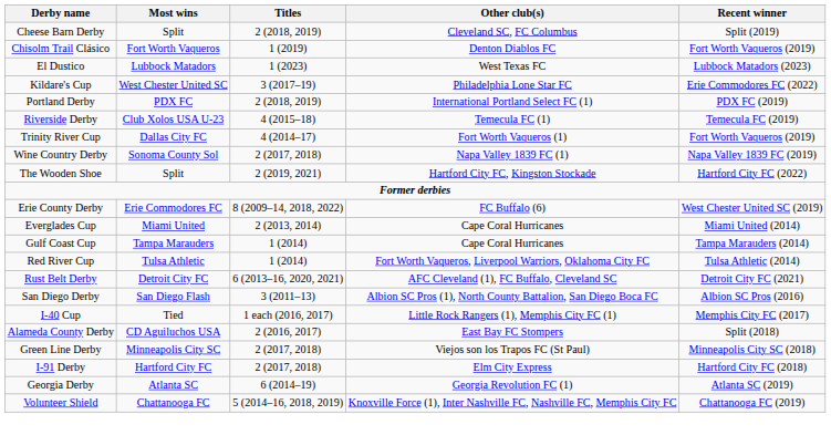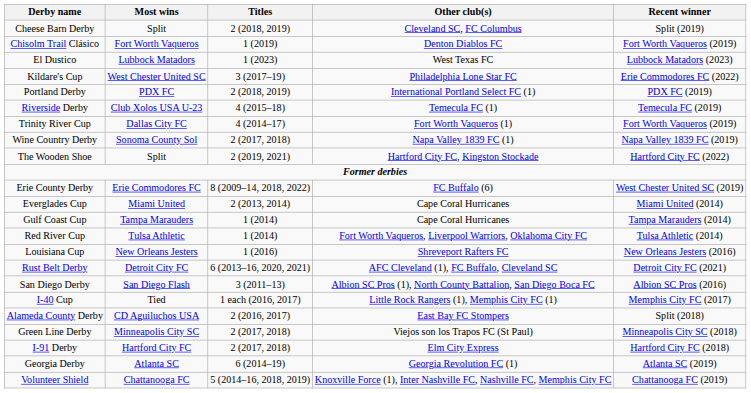 <table class="wikitable" style="text-align:center;">
 <tr>
 <th>Derby name</th>
 <th>Most wins</th>
 <th>Titles</th>
 <th>Other club(s)</th>
 <th>Recent winner</th>
 </tr>
 <tr>
 <td>Cheese Barn Derby</td>
 <td>Split</td>
 <td>2 (2018, 2019)</td>
 <td><a href='#'>Cleveland SC</a>, <a href='#'>FC Columbus</a></td>
 <td>Split (2019)</td>
 </tr>
 <tr>
 <td><a href='#'>Chisolm Trail</a> Clásico</td>
 <td><a href='#'>Fort Worth Vaqueros</a></td>
 <td>1 (2019)</td>
 <td><a href='#'>Denton Diablos FC</a></td>
 <td><a href='#'>Fort Worth Vaqueros</a> (2019)</td>
 </tr>
 <tr>
 <td>El Dustico</td>
 <td><a href='#'>Lubbock Matadors</a></td>
 <td>1 (2023)</td>
 <td>West Texas FC</td>
 <td><a href='#'>Lubbock Matadors</a> (2023)</td>
 </tr>
 <tr>
 <td>Kildare's Cup</td>
 <td><a href='#'>West Chester United SC</a></td>
 <td>3 (2017–19)</td>
 <td><a href='#'>Philadelphia Lone Star FC</a></td>
 <td><a href='#'>Erie Commodores FC</a> (2022)</td>
 </tr>
 <tr>
 <td>Portland Derby</td>
 <td><a href='#'>PDX FC</a></td>
 <td>2 (2018, 2019)</td>
 <td><a href='#'>International Portland Select FC</a> (1)</td>
 <td><a href='#'>PDX FC</a> (2019)</td>
 </tr>
 <tr>
 <td><a href='#'>Riverside</a> Derby</td>
 <td><a href='#'>Club Xolos USA U-23</a></td>
 <td>4 (2015–18)</td>
 <td><a href='#'>Temecula FC</a> (1)</td>
 <td><a href='#'>Temecula FC</a> (2019)</td>
 </tr>
 <tr>
 <td>Trinity River Cup</td>
 <td><a href='#'>Dallas City FC</a></td>
 <td>4 (2014–17)</td>
 <td><a href='#'>Fort Worth Vaqueros</a> (1)</td>
 <td><a href='#'>Fort Worth Vaqueros</a> (2019)</td>
 </tr>
 <tr>
 <td>Wine Country Derby</td>
 <td><a href='#'>Sonoma County Sol</a></td>
 <td>2 (2017, 2018)</td>
 <td><a href='#'>Napa Valley 1839 FC</a> (1)</td>
 <td><a href='#'>Napa Valley 1839 FC</a> (2019)</td>
 </tr>
 <tr>
 <td>The Wooden Shoe</td>
 <td>Split</td>
 <td>2 (2019, 2021)</td>
 <td><a href='#'>Hartford City FC</a>, <a href='#'>Kingston Stockade</a></td>
 <td><a href='#'>Hartford City FC</a> (2022)</td>
 </tr>
 <tr>
 <td colspan="5" style="text-align:center;"><strong><em>Former derbies</em></strong></td>
 </tr>
 <tr>
 <td>Erie County Derby</td>
 <td><a href='#'>Erie Commodores FC</a></td>
 <td>8 (2009–14, 2018, 2022)</td>
 <td><a href='#'>FC Buffalo</a> (6)</td>
 <td><a href='#'>West Chester United SC</a> (2019)</td>
 </tr>
 <tr>
 <td>Everglades Cup</td>
 <td><a href='#'>Miami United</a></td>
 <td>2 (2013, 2014)</td>
 <td>Cape Coral Hurricanes</td>
 <td><a href='#'>Miami United</a> (2014)</td>
 </tr>
 <tr>
 <td>Gulf Coast Cup</td>
 <td><a href='#'>Tampa Marauders</a></td>
 <td>1 (2014)</td>
 <td>Cape Coral Hurricanes</td>
 <td><a href='#'>Tampa Marauders</a> (2014)</td>
 </tr>
 <tr>
 <td>Red River Cup</td>
 <td><a href='#'>Tulsa Athletic</a></td>
 <td>1 (2014)</td>
 <td><a href='#'>Fort Worth Vaqueros</a>, <a href='#'>Liverpool Warriors</a>, <a href='#'>Oklahoma City FC</a></td>
 <td><a href='#'>Tulsa Athletic</a> (2014)</td>
 </tr>
 <tr>
+<td>Louisiana Cup</td>
+<td><a href='#'>New Orleans Jesters</a></td>
+<td>1 (2016)</td>
+<td><a href='#'>Shreveport Rafters FC</a></td>
+<td><a href='#'>New Orleans Jesters</a> (2016)</td>
+</tr>
+<tr>
 <td><a href='#'>Rust Belt Derby</a></td>
 <td><a href='#'>Detroit City FC</a></td>
 <td>6 (2013–16, 2020, 2021)</td>
 <td><a href='#'>AFC Cleveland</a> (1), <a href='#'>FC Buffalo</a>, <a href='#'>Cleveland SC</a></td>
 <td><a href='#'>Detroit City FC</a> (2021)</td>
 </tr>
 <tr>
 <td>San Diego Derby</td>
 <td><a href='#'>San Diego Flash</a></td>
 <td>3 (2011–13)</td>
 <td><a href='#'>Albion SC Pros</a> (1), <a href='#'>North County Battalion</a>, <a href='#'>San Diego Boca FC</a></td>
 <td><a href='#'>Albion SC Pros</a> (2016)</td>
 </tr>
 <tr>
 <td><a href='#'>I-40</a> Cup</td>
 <td>Tied</td>
 <td>1 each (2016, 2017)</td>
 <td><a href='#'>Little Rock Rangers</a> (1), <a href='#'>Memphis City FC</a> (1)</td>
 <td><a href='#'>Memphis City FC</a> (2017)</td>
 </tr>
 <tr>
 <td><a href='#'>Alameda County</a> Derby</td>
 <td><a href='#'>CD Aguiluchos USA</a></td>
 <td>2 (2016, 2017)</td>
 <td><a href='#'>East Bay FC Stompers</a></td>
 <td>Split (2018)</td>
 </tr>
 <tr>
 <td>Green Line Derby</td>
 <td><a href='#'>Minneapolis City SC</a></td>
 <td>2 (2017, 2018)</td>
 <td>Viejos son los Trapos FC (St Paul)</td>
 <td><a href='#'>Minneapolis City SC</a> (2018)</td>
 </tr>
 <tr>
 <td><a href='#'>I-91</a> Derby</td>
 <td><a href='#'>Hartford City FC</a></td>
 <td>2 (2017, 2018)</td>
 <td><a href='#'>Elm City Express</a></td>
 <td><a href='#'>Hartford City FC</a> (2018)</td>
 </tr>
 <tr>
 <td>Georgia Derby</td>
 <td><a href='#'>Atlanta SC</a></td>
 <td>6 (2014–19)</td>
 <td><a href='#'>Georgia Revolution FC</a> (1)</td>
 <td><a href='#'>Atlanta SC</a> (2019)</td>
 </tr>
 <tr>
 <td><a href='#'>Volunteer Shield</a></td>
 <td><a href='#'>Chattanooga FC</a></td>
 <td>5 (2014–16, 2018, 2019)</td>
 <td><a href='#'>Knoxville Force</a> (1), <a href='#'>Inter Nashville FC</a>, <a href='#'>Nashville FC</a>, <a href='#'>Memphis City FC</a></td>
 <td><a href='#'>Chattanooga FC</a> (2019)</td>
 </tr>
 </table>
